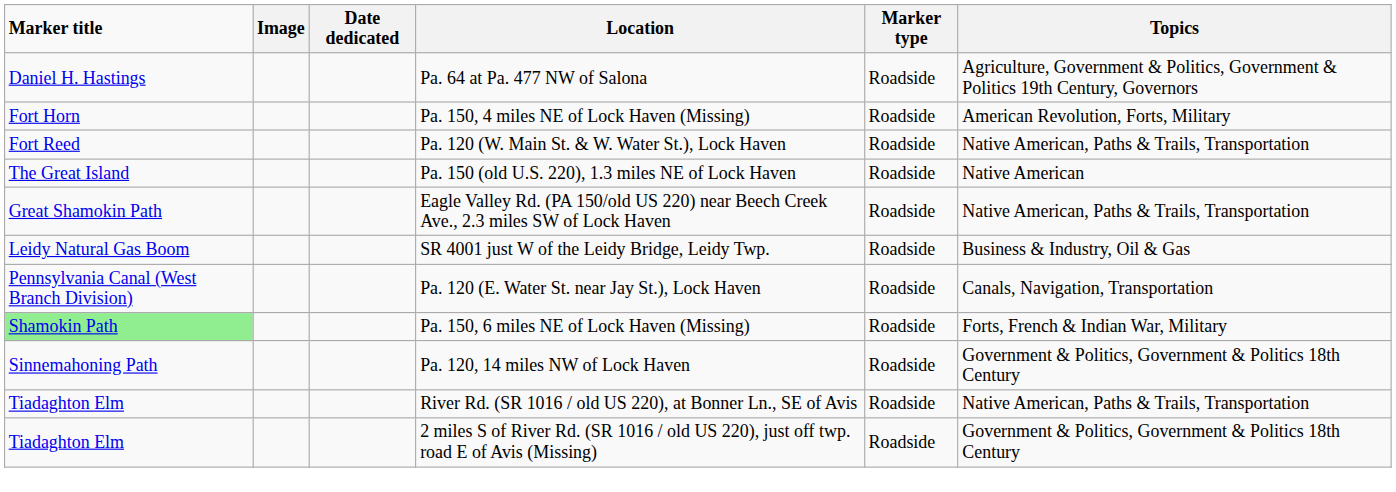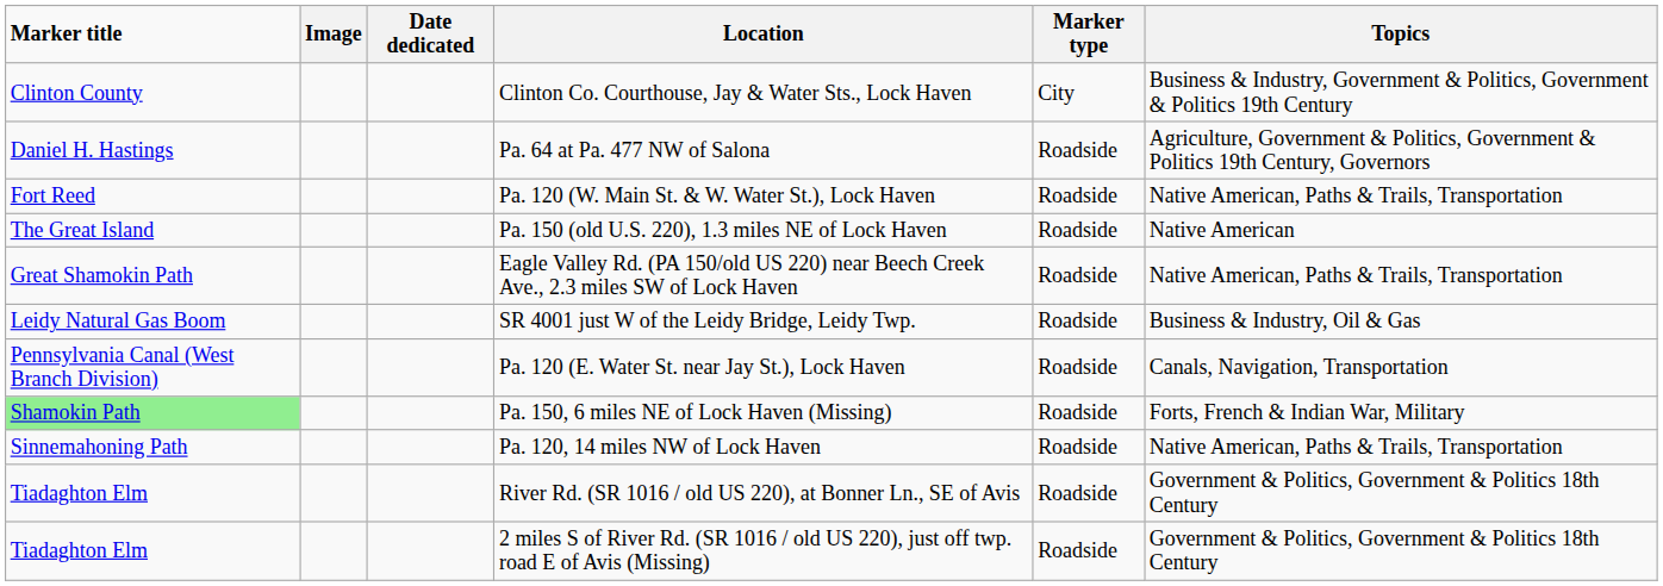 <table class="wikitable sortable" style="width:98%">
 <tr>
 <td><strong>Marker title</strong></td>
 <th class="unsortable"><strong>Image</strong></th>
 <th><strong>Date dedicated</strong></th>
 <th><strong>Location</strong></th>
 <th><strong>Marker type</strong></th>
 <th><strong>Topics</strong></th>
 </tr>
 <tr ->
+<td><a href='#'>Clinton County</a></td>
+<td></td>
+<td></td>
+<td>Clinton Co. Courthouse, Jay & Water Sts., Lock Haven<br><small></small></td>
+<td>City</td>
+<td>Business & Industry, Government & Politics, Government & Politics 19th Century</td>
+</tr>
+<tr ->
 <td><a href='#'>Daniel H. Hastings</a></td>
 <td></td>
 <td></td>
 <td>Pa. 64 at Pa. 477 NW of Salona<br><small></small></td>
 <td>Roadside</td>
 <td>Agriculture, Government & Politics, Government & Politics 19th Century, Governors</td>
-</tr>
-<tr ->
-<td><a href='#'>Fort Horn</a></td>
-<td></td>
-<td></td>
-<td>Pa. 150, 4 miles NE of Lock Haven (Missing)<br><small></small></td>
-<td>Roadside</td>
-<td>American Revolution, Forts, Military</td>
 </tr>
 <tr ->
 <td><a href='#'>Fort Reed</a></td>
 <td></td>
 <td></td>
 <td>Pa. 120 (W. Main St. & W. Water St.), Lock Haven<br><small></small></td>
 <td>Roadside</td>
 <td>Native American, Paths & Trails, Transportation</td>
 </tr>
 <tr ->
 <td><a href='#'>The Great Island</a></td>
 <td></td>
 <td></td>
 <td>Pa. 150 (old U.S. 220), 1.3 miles NE of Lock Haven<br><small></small></td>
 <td>Roadside</td>
 <td>Native American</td>
 </tr>
 <tr ->
 <td><a href='#'>Great Shamokin Path</a></td>
 <td></td>
 <td></td>
 <td>Eagle Valley Rd. (PA 150/old US 220) near Beech Creek Ave., 2.3 miles SW of Lock Haven<br><small></small></td>
 <td>Roadside</td>
 <td>Native American, Paths & Trails, Transportation</td>
 </tr>
 <tr ->
 <td><a href='#'>Leidy Natural Gas Boom</a></td>
 <td></td>
 <td></td>
 <td>SR 4001 just W of the Leidy Bridge, Leidy Twp.<br><small></small></td>
 <td>Roadside</td>
 <td>Business & Industry, Oil & Gas</td>
 </tr>
 <tr ->
 <td><a href='#'>Pennsylvania Canal (West Branch Division)</a></td>
 <td></td>
 <td></td>
 <td>Pa. 120 (E. Water St. near Jay St.), Lock Haven<br><small></small></td>
 <td>Roadside</td>
 <td>Canals, Navigation, Transportation</td>
 </tr>
 <tr ->
 <td style="background: lightgreen;"><a href='#'>Shamokin Path</a></td>
 <td></td>
 <td></td>
 <td>Pa. 150, 6 miles NE of Lock Haven (Missing)<br><small></small></td>
 <td>Roadside</td>
 <td>Forts, French & Indian War, Military</td>
 </tr>
 <tr ->
 <td><a href='#'>Sinnemahoning Path</a></td>
 <td></td>
 <td></td>
 <td>Pa. 120, 14 miles NW of Lock Haven<br><small></small></td>
 <td>Roadside</td>
-<td>Government & Politics, Government & Politics 18th Century</td>
+<td>Native American, Paths & Trails, Transportation</td>
 </tr>
 <tr ->
 <td><a href='#'>Tiadaghton Elm</a></td>
 <td></td>
 <td></td>
 <td>River Rd. (SR 1016 / old US 220), at Bonner Ln., SE of Avis<br><small></small></td>
 <td>Roadside</td>
-<td>Native American, Paths & Trails, Transportation</td>
+<td>Government & Politics, Government & Politics 18th Century</td>
 </tr>
 <tr ->
 <td><a href='#'>Tiadaghton Elm</a></td>
 <td></td>
 <td></td>
 <td>2 miles S of River Rd. (SR 1016 / old US 220), just off twp. road E of Avis (Missing)<br></td>
 <td>Roadside</td>
 <td>Government & Politics, Government & Politics 18th Century</td>
 </tr>
 </table>
